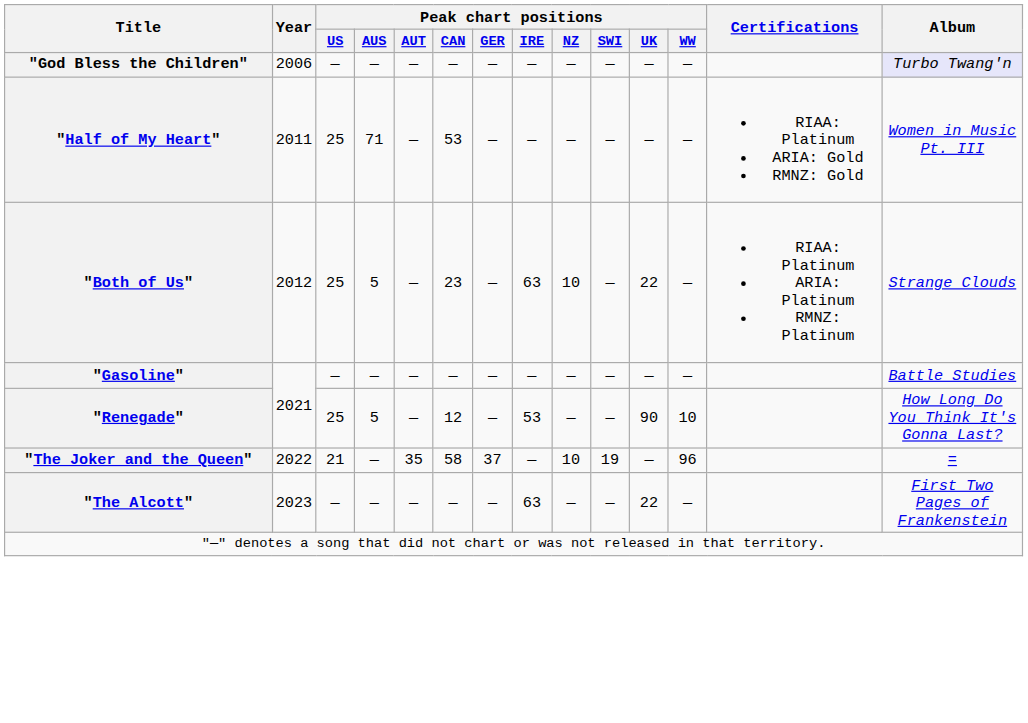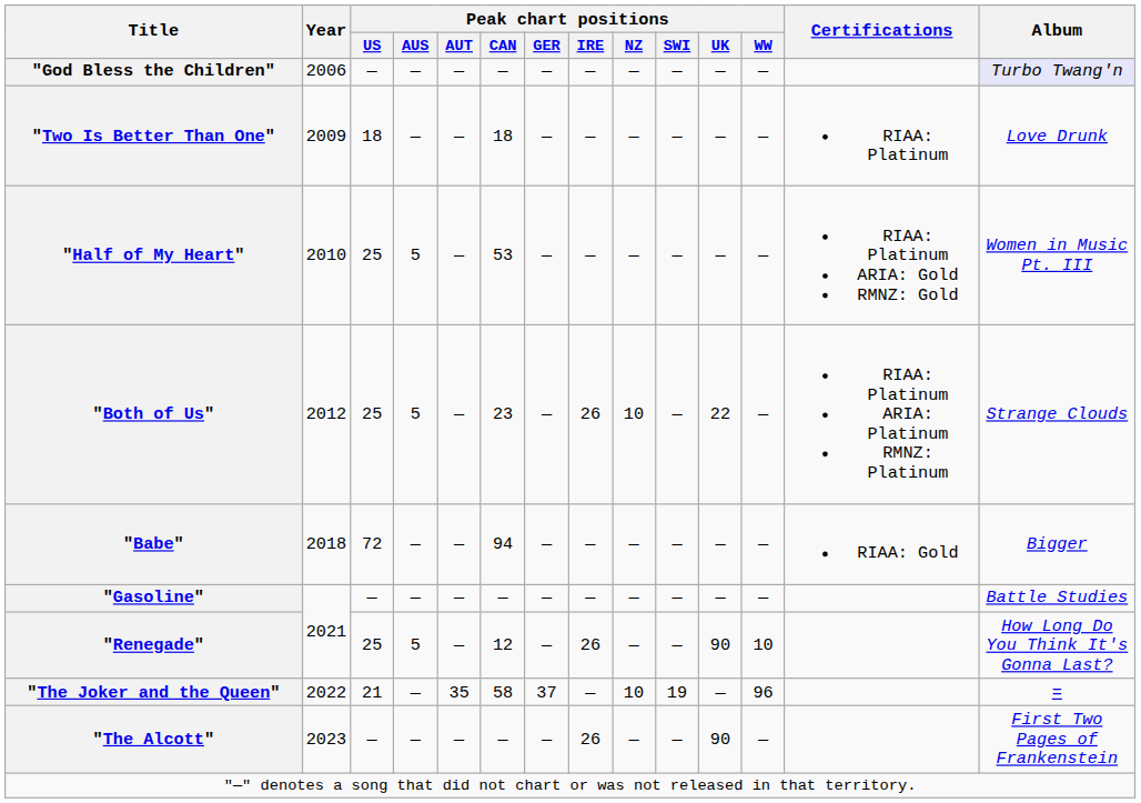 <table class="wikitable plainrowheaders" style="text-align:center;">
 <tr>
 <th scope="col" rowspan="2" style="width:19em;">Title</th>
 <th scope="col" rowspan="2">Year</th>
 <th scope="col" colspan="10">Peak chart positions</th>
 <th scope="col" rowspan="2" style="width:11.5em;"><a href='#'>Certifications</a></th>
 <th scope="col" rowspan="2" style="width:9em;">Album</th>
 </tr>
 <tr>
 <th scope="col" style="width:2.5em;font-size:90%;"><a href='#'>US</a><br></th>
 <th scope="col" style="width:2.5em;font-size:90%;"><a href='#'>AUS</a><br></th>
 <th scope="col" style="width:2.5em;font-size:90%;"><a href='#'>AUT</a><br></th>
 <th scope="col" style="width:2.5em;font-size:90%;"><a href='#'>CAN</a><br></th>
 <th scope="col" style="width:2.5em;font-size:90%;"><a href='#'>GER</a><br></th>
 <th scope="col" style="width:2.5em;font-size:90%;"><a href='#'>IRE</a><br></th>
 <th scope="col" style="width:2.5em;font-size:90%;"><a href='#'>NZ</a><br></th>
 <th scope="col" style="width:2.5em;font-size:90%;"><a href='#'>SWI</a><br></th>
 <th scope="col" style="width:2.5em;font-size:90%;"><a href='#'>UK</a><br></th>
 <th scope="col" style="width:2.5em;font-size:90%;"><a href='#'>WW</a><br></th>
 </tr>
 <tr>
 <th scope="row">"God Bless the Children"<br></th>
 <td>2006</td>
 <td>—</td>
 <td>—</td>
 <td>—</td>
 <td>—</td>
 <td>—</td>
 <td>—</td>
 <td>—</td>
 <td>—</td>
 <td>—</td>
 <td>—</td>
 <td></td>
 <td style="background: lavender;"><em>Turbo Twang'n</em></td>
 </tr>
 <tr>
+<th scope="row">"<a href='#'>Two Is Better Than One</a>"<br></th>
+<td>2009</td>
+<td>18</td>
+<td>—</td>
+<td>—</td>
+<td>18</td>
+<td>—</td>
+<td>—</td>
+<td>—</td>
+<td>—</td>
+<td>—</td>
+<td>—</td>
+<td><br><ul><li>RIAA: Platinum</li></ul></td>
+<td><em><a href='#'>Love Drunk</a></em></td>
+</tr>
+<tr>
 <th scope="row">"<a href='#'>Half of My Heart</a>"<br></th>
-<td>2011</td>
+<td>2010</td>
 <td>25</td>
-<td>71</td>
+<td>5</td>
 <td>—</td>
 <td>53</td>
 <td>—</td>
 <td>—</td>
 <td>—</td>
 <td>—</td>
 <td>—</td>
 <td>—</td>
 <td><br><ul><li>RIAA: Platinum</li><li>ARIA: Gold</li><li>RMNZ: Gold</li></ul></td>
 <td><em><a href='#'>Women in Music Pt. III</a></em></td>
 </tr>
 <tr>
 <th scope="row">"<a href='#'>Both of Us</a>"<br></th>
 <td>2012</td>
 <td>25</td>
 <td>5</td>
 <td>—</td>
 <td>23</td>
 <td>—</td>
-<td>63</td>
+<td>26</td>
 <td>10</td>
 <td>—</td>
 <td>22</td>
 <td>—</td>
 <td><br><ul><li>RIAA: Platinum</li><li>ARIA: Platinum</li><li>RMNZ: Platinum</li></ul></td>
 <td><em><a href='#'>Strange Clouds</a></em></td>
+</tr>
+<tr>
+<th scope="row">"<a href='#'>Babe</a>"<br></th>
+<td>2018</td>
+<td>72</td>
+<td>—</td>
+<td>—</td>
+<td>94</td>
+<td>—</td>
+<td>—</td>
+<td>—</td>
+<td>—</td>
+<td>—</td>
+<td>—</td>
+<td><br><ul><li>RIAA: Gold</li></ul></td>
+<td><em><a href='#'>Bigger</a></em></td>
 </tr>
 <tr>
 <th scope="row">"<a href='#'>Gasoline</a>"<br></th>
 <td rowspan="2">2021</td>
 <td>—</td>
 <td>—</td>
 <td>—</td>
 <td>—</td>
 <td>—</td>
 <td>—</td>
 <td>—</td>
 <td>—</td>
 <td>—</td>
 <td>—</td>
 <td></td>
 <td><em><a href='#'>Battle Studies</a></em></td>
 </tr>
 <tr>
 <th scope="row">"<a href='#'>Renegade</a>"<br></th>
 <td>25</td>
 <td>5</td>
 <td>—</td>
 <td>12</td>
 <td>—</td>
-<td>53</td>
+<td>26</td>
 <td>—</td>
 <td>—</td>
 <td>90</td>
 <td>10</td>
 <td></td>
 <td><em><a href='#'>How Long Do You Think It's Gonna Last?</a></em></td>
 </tr>
 <tr>
 <th scope="row">"<a href='#'>The Joker and the Queen</a>"<br></th>
 <td>2022</td>
 <td>21</td>
 <td>—</td>
 <td>35</td>
 <td>58</td>
 <td>37</td>
 <td>—</td>
 <td>10</td>
 <td>19</td>
 <td>—</td>
 <td>96</td>
 <td></td>
 <td><em><a href='#'>=</a></em></td>
 </tr>
 <tr>
 <th scope="row">"<a href='#'>The Alcott</a>"<br></th>
 <td>2023</td>
 <td>—</td>
 <td>—</td>
 <td>—</td>
 <td>—</td>
 <td>—</td>
-<td>63</td>
+<td>26</td>
 <td>—</td>
 <td>—</td>
-<td>22</td>
+<td>90</td>
 <td>—</td>
 <td></td>
 <td><em><a href='#'>First Two Pages of Frankenstein</a></em></td>
 </tr>
 <tr>
 <td colspan="14" style="font-size:90%">"—" denotes a song that did not chart or was not released in that territory.</td>
 </tr>
 </table>
